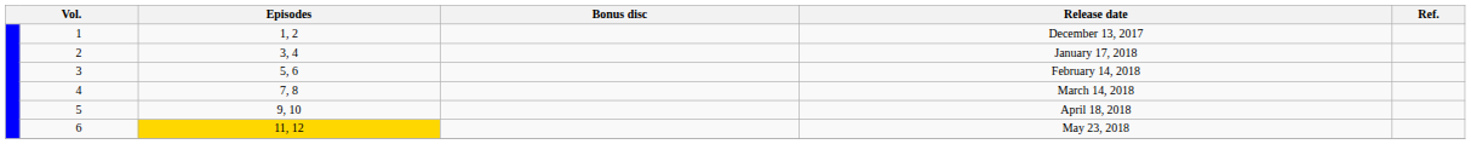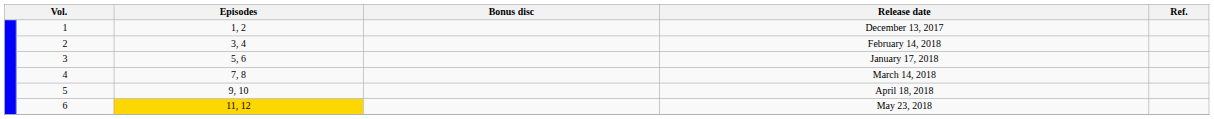 <table class="wikitable" style="text-align: center; width: 98%;">
 <tr>
 <th colspan="2">Vol.</th>
 <th>Episodes</th>
 <th>Bonus disc</th>
 <th>Release date</th>
 <th width="5%">Ref.</th>
 </tr>
 <tr>
 <td rowspan="10" width="1%" style="background: Blue;"></td>
 <td>1</td>
 <td>1, 2</td>
 <td></td>
 <td>December 13, 2017</td>
 <td></td>
 </tr>
 <tr>
 <td>2</td>
 <td>3, 4</td>
 <td></td>
-<td>January 17, 2018</td>
+<td>February 14, 2018</td>
 <td></td>
 </tr>
 <tr>
 <td>3</td>
 <td>5, 6</td>
 <td></td>
-<td>February 14, 2018</td>
+<td>January 17, 2018</td>
 <td></td>
 </tr>
 <tr>
 <td>4</td>
 <td>7, 8</td>
 <td></td>
 <td>March 14, 2018</td>
 <td></td>
 </tr>
 <tr>
 <td>5</td>
 <td>9, 10</td>
 <td></td>
 <td>April 18, 2018</td>
 <td></td>
 </tr>
 <tr>
 <td>6</td>
 <td style="background: gold;">11, 12</td>
 <td></td>
 <td>May 23, 2018</td>
 <td></td>
 </tr>
 <tr>
 </tr>
 </table>
